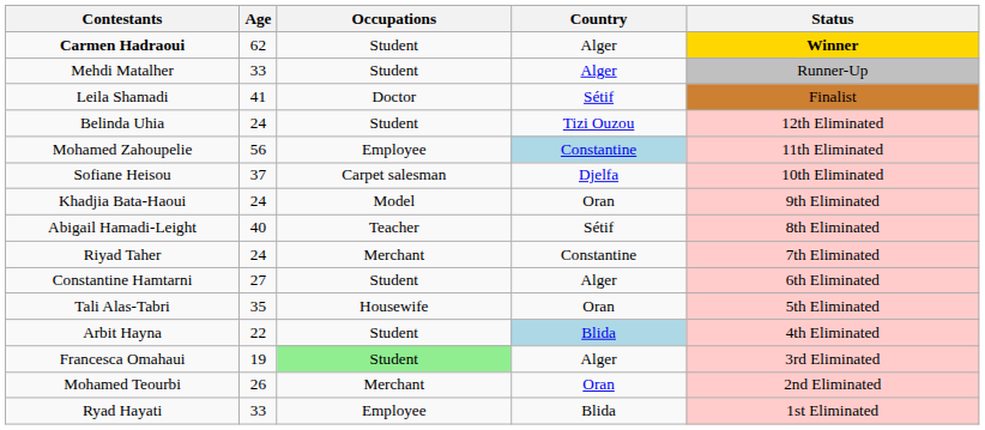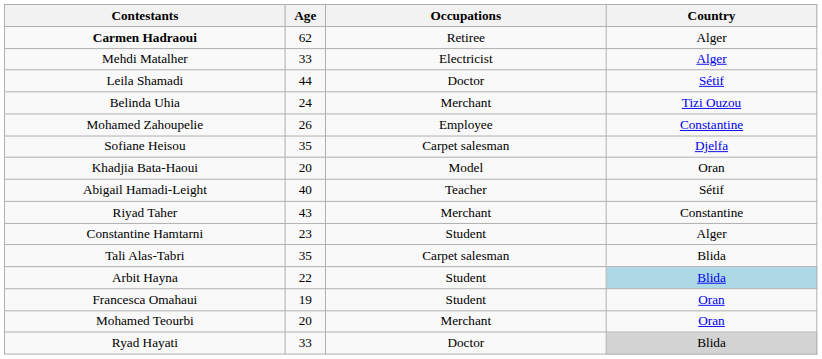 <table class="wikitable sortable" style="text-align:center; font-size:90%; width:100%;">
 <tr style="background:lightgreen;">
 <th style="width:20%;">Contestants</th>
 <th style="width:2%;">Age</th>
 <th style="width:20%;">Occupations</th>
 <th style="width:15%;">Country</th>
-<th style="width:25%;">Status</th>
 </tr>
 <tr>
 <td><strong>Carmen Hadraoui</strong></td>
 <td>62</td>
-<td>Student</td>
+<td>Retiree</td>
 <td>Alger</td>
-<td style=background:Gold><strong>Winner</strong></td>
 </tr>
 <tr>
 <td>Mehdi Matalher</td>
 <td>33</td>
-<td>Student</td>
+<td>Electricist</td>
 <td><a href='#'>Alger</a></td>
-<td style=background:Silver>Runner-Up</td>
 </tr>
 <tr>
 <td>Leila Shamadi</td>
-<td>41</td>
+<td>44</td>
 <td>Doctor</td>
 <td><a href='#'>Sétif</a></td>
-<td style=background:#cd7f32>Finalist</td>
 </tr>
 <tr>
 <td>Belinda Uhia</td>
 <td>24</td>
-<td>Student</td>
+<td>Merchant</td>
 <td><a href='#'>Tizi Ouzou</a></td>
-<td style=background:#ffcccb>12th Eliminated</td>
 </tr>
 <tr>
 <td>Mohamed Zahoupelie</td>
-<td>56</td>
+<td>26</td>
 <td>Employee</td>
-<td style="background: lightblue;"><a href='#'>Constantine</a></td>
-<td style=background:#ffcccb>11th Eliminated</td>
+<td><a href='#'>Constantine</a></td>
 </tr>
 <tr>
 <td>Sofiane Heisou</td>
-<td>37</td>
+<td>35</td>
 <td>Carpet salesman</td>
 <td><a href='#'>Djelfa</a></td>
-<td style=background:#ffcccb>10th Eliminated</td>
 </tr>
 <tr>
 <td>Khadjia Bata-Haoui</td>
-<td>24</td>
+<td>20</td>
 <td>Model</td>
 <td>Oran</td>
-<td style=background:#ffcccb>9th Eliminated</td>
 </tr>
 <tr>
 <td>Abigail Hamadi-Leight</td>
 <td>40</td>
 <td>Teacher</td>
 <td>Sétif</td>
-<td style=background:#ffcccb>8th Eliminated</td>
 </tr>
 <tr>
 <td>Riyad Taher</td>
-<td>24</td>
+<td>43</td>
 <td>Merchant</td>
 <td>Constantine</td>
-<td style=background:#ffcccb>7th Eliminated</td>
 </tr>
 <tr>
 <td>Constantine Hamtarni</td>
-<td>27</td>
+<td>23</td>
 <td>Student</td>
 <td>Alger</td>
-<td style=background:#ffcccb>6th Eliminated</td>
 </tr>
 <tr>
 <td>Tali Alas-Tabri</td>
 <td>35</td>
-<td>Housewife</td>
-<td>Oran</td>
-<td style=background:#ffcccb>5th Eliminated</td>
+<td>Carpet salesman</td>
+<td>Blida</td>
 </tr>
 <tr>
 <td>Arbit Hayna</td>
 <td>22</td>
 <td>Student</td>
 <td style="background: lightblue;"><a href='#'>Blida</a></td>
-<td style=background:#ffcccb>4th Eliminated</td>
 </tr>
 <tr>
 <td>Francesca Omahaui</td>
 <td>19</td>
-<td style="background: lightgreen;">Student</td>
-<td>Alger</td>
-<td style=background:#ffcccb>3rd Eliminated</td>
+<td>Student</td>
+<td><a href='#'>Oran</a></td>
 </tr>
 <tr>
 <td>Mohamed Teourbi</td>
-<td>26</td>
+<td>20</td>
 <td>Merchant</td>
 <td><a href='#'>Oran</a></td>
-<td style=background:#ffcccb>2nd Eliminated</td>
 </tr>
 <tr>
 <td>Ryad Hayati</td>
 <td>33</td>
-<td>Employee</td>
-<td>Blida</td>
-<td style=background:#ffcccb>1st Eliminated</td>
+<td>Doctor</td>
+<td style="background: lightgrey;">Blida</td>
 </tr>
 </table>
